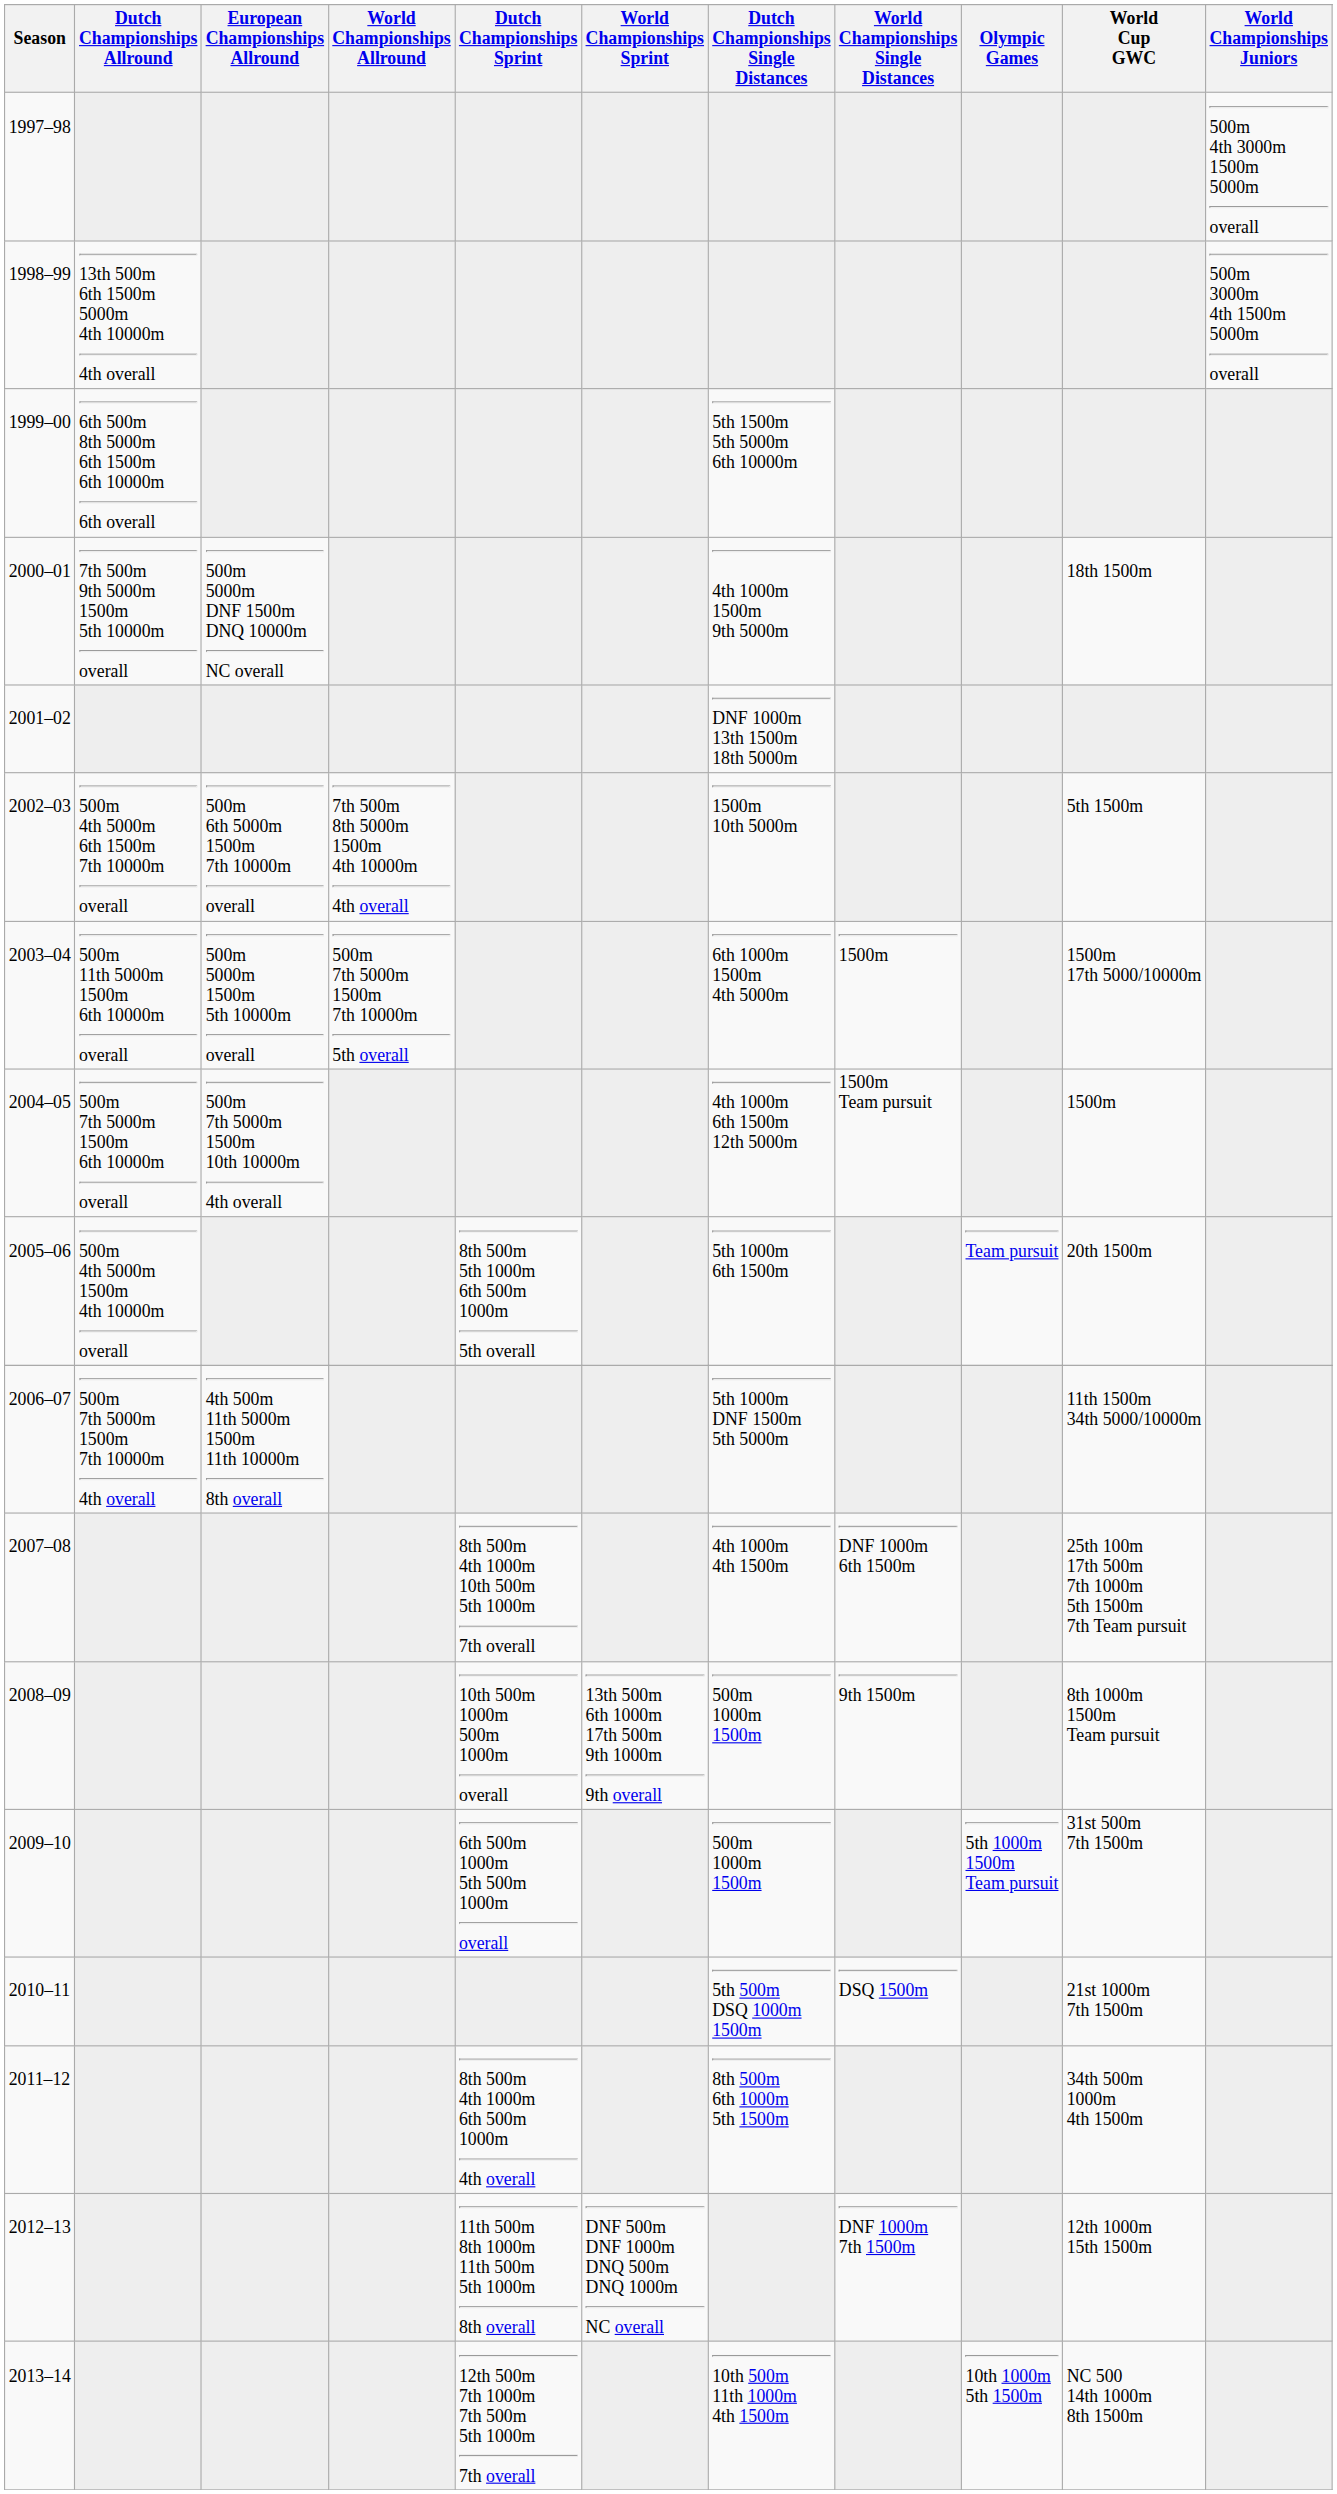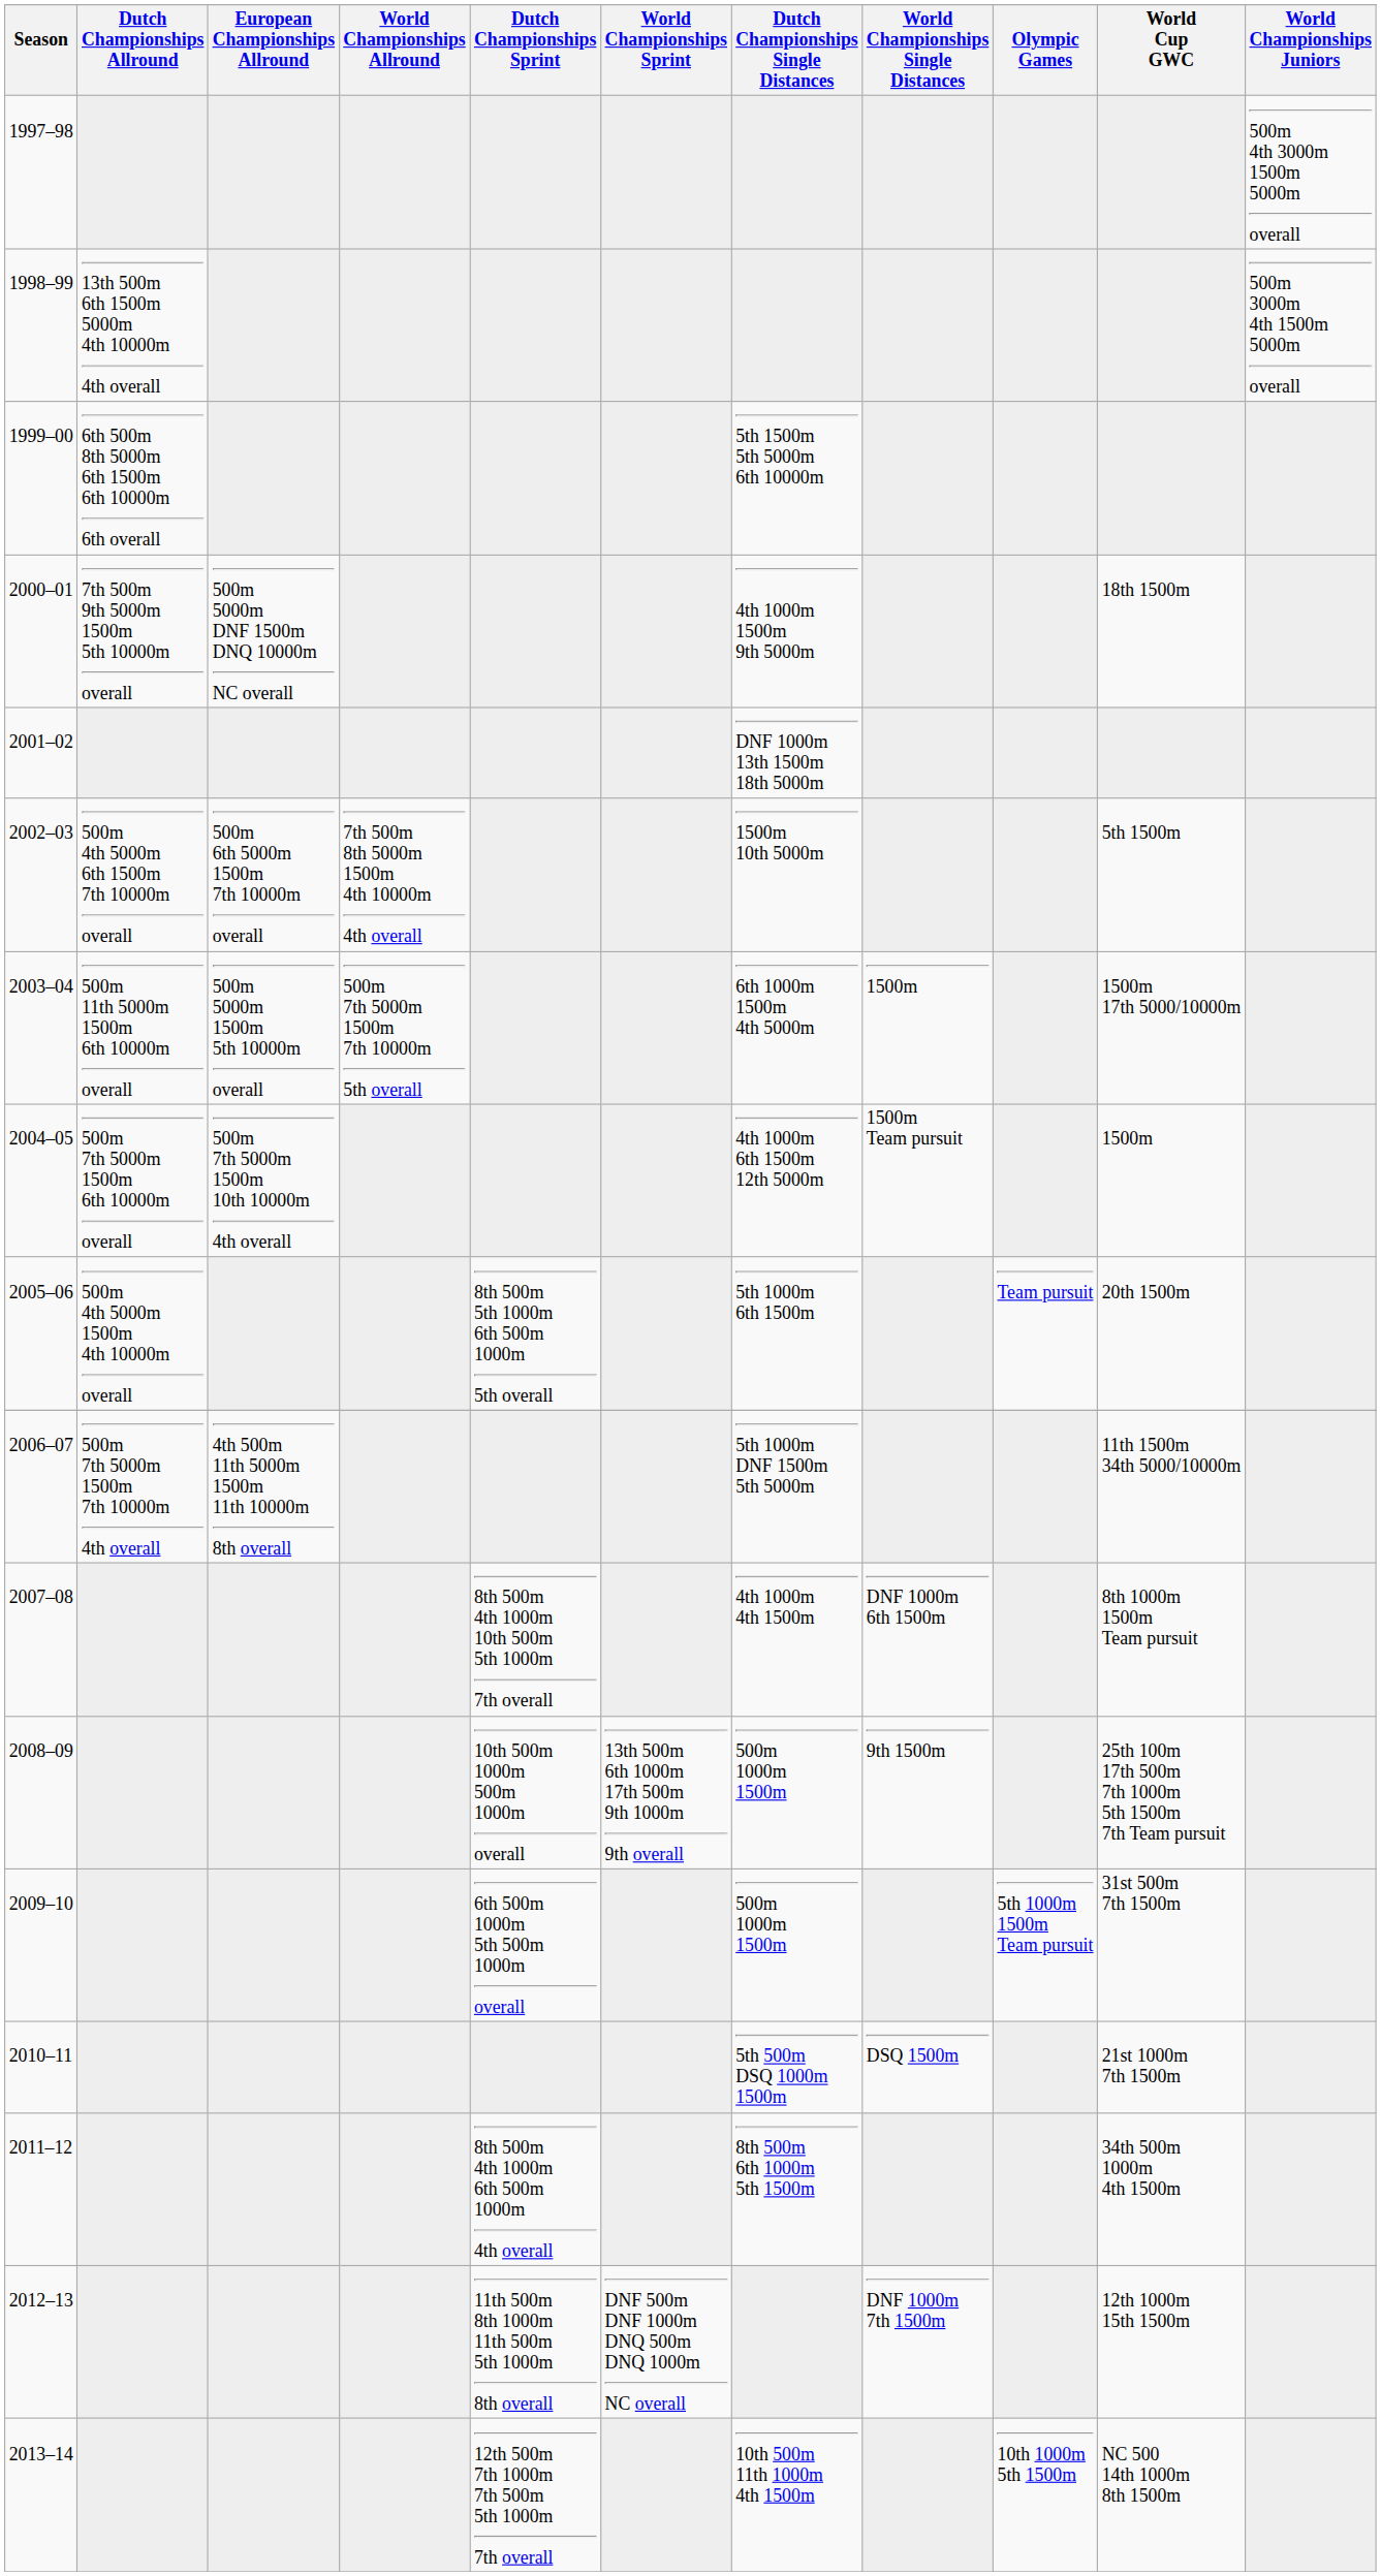 <table class="wikitable">
 <tr>
 </tr>
 <tr style="vertical-align: top;">
 <th><br> Season</th>
 <th><a href='#'>Dutch <br> Championships <br> Allround</a></th>
 <th><a href='#'>European <br> Championships <br> Allround</a></th>
 <th><a href='#'>World <br> Championships <br> Allround</a></th>
 <th><a href='#'>Dutch <br> Championships <br> Sprint</a></th>
 <th><a href='#'>World <br> Championships <br> Sprint</a></th>
 <th><a href='#'>Dutch <br> Championships <br> Single <br> Distances</a></th>
 <th><a href='#'>World <br> Championships <br> Single <br> Distances</a></th>
 <th> <br> <a href='#'>Olympic <br> Games</a></th>
 <th>World <br> Cup <br> GWC</th>
 <th><a href='#'>World <br> Championships <br> Juniors</a></th>
 </tr>
 <tr style="vertical-align: top;">
 <td><br> 1997–98</td>
 <td bgcolor=#EEEEEE></td>
 <td bgcolor=#EEEEEE></td>
 <td bgcolor=#EEEEEE></td>
 <td bgcolor=#EEEEEE></td>
 <td bgcolor=#EEEEEE></td>
 <td bgcolor=#EEEEEE></td>
 <td bgcolor=#EEEEEE></td>
 <td bgcolor=#EEEEEE></td>
 <td bgcolor=#EEEEEE></td>
 <td> <hr>  500m <br> 4th 3000m <br>  1500m <br>  5000m <hr>  overall</td>
 </tr>
 <tr style="vertical-align: top;">
 <td><br> 1998–99</td>
 <td> <hr> 13th 500m <br> 6th 1500m <br>  5000m <br> 4th 10000m <hr> 4th overall</td>
 <td bgcolor=#EEEEEE></td>
 <td bgcolor=#EEEEEE></td>
 <td bgcolor=#EEEEEE></td>
 <td bgcolor=#EEEEEE></td>
 <td bgcolor=#EEEEEE></td>
 <td bgcolor=#EEEEEE></td>
 <td bgcolor=#EEEEEE></td>
 <td bgcolor=#EEEEEE></td>
 <td> <hr>  500m <br>  3000m <br> 4th 1500m <br>  5000m <hr>  overall</td>
 </tr>
 <tr style="vertical-align: top;">
 <td><br> 1999–00</td>
 <td> <hr> 6th 500m <br> 8th 5000m <br> 6th 1500m <br> 6th 10000m <hr> 6th overall</td>
 <td bgcolor=#EEEEEE></td>
 <td bgcolor=#EEEEEE></td>
 <td bgcolor=#EEEEEE></td>
 <td bgcolor=#EEEEEE></td>
 <td> <hr> 5th 1500m <br> 5th 5000m <br> 6th 10000m</td>
 <td bgcolor=#EEEEEE></td>
 <td bgcolor=#EEEEEE></td>
 <td bgcolor=#EEEEEE></td>
 <td bgcolor=#EEEEEE></td>
 </tr>
 <tr style="vertical-align: top;">
 <td><br> 2000–01</td>
 <td> <hr> 7th 500m <br> 9th 5000m <br>  1500m <br> 5th 10000m <hr>  overall</td>
 <td> <hr>  500m <br>  5000m <br> DNF 1500m <br> DNQ 10000m <hr> NC overall</td>
 <td bgcolor=#EEEEEE></td>
 <td bgcolor=#EEEEEE></td>
 <td bgcolor=#EEEEEE></td>
 <td> <hr> <br> 4th 1000m <br>  1500m <br> 9th 5000m</td>
 <td bgcolor=#EEEEEE></td>
 <td bgcolor=#EEEEEE></td>
 <td><br> 18th 1500m</td>
 <td bgcolor=#EEEEEE></td>
 </tr>
 <tr style="vertical-align: top;">
 <td><br> 2001–02</td>
 <td bgcolor=#EEEEEE></td>
 <td bgcolor=#EEEEEE></td>
 <td bgcolor=#EEEEEE></td>
 <td bgcolor=#EEEEEE></td>
 <td bgcolor=#EEEEEE></td>
 <td> <hr> DNF 1000m <br> 13th 1500m <br> 18th 5000m</td>
 <td bgcolor=#EEEEEE></td>
 <td bgcolor=#EEEEEE></td>
 <td bgcolor=#EEEEEE></td>
 <td bgcolor=#EEEEEE></td>
 </tr>
 <tr style="vertical-align: top;">
 <td><br> 2002–03</td>
 <td> <hr>  500m <br> 4th 5000m <br> 6th 1500m <br> 7th 10000m <hr>  overall</td>
 <td> <hr>  500m <br> 6th 5000m <br>  1500m <br> 7th 10000m <hr>  overall</td>
 <td> <hr> 7th 500m <br> 8th 5000m <br>  1500m <br> 4th 10000m <hr> 4th <a href='#'>overall</a></td>
 <td bgcolor=#EEEEEE></td>
 <td bgcolor=#EEEEEE></td>
 <td> <hr>  1500m <br> 10th 5000m</td>
 <td bgcolor=#EEEEEE></td>
 <td bgcolor=#EEEEEE></td>
 <td><br> 5th 1500m</td>
 <td bgcolor=#EEEEEE></td>
 </tr>
 <tr style="vertical-align: top;">
 <td><br> 2003–04</td>
 <td> <hr>  500m <br> 11th 5000m <br>  1500m <br> 6th 10000m <hr>  overall</td>
 <td> <hr>  500m <br>  5000m <br>  1500m <br> 5th 10000m <hr>  overall</td>
 <td> <hr>  500m <br> 7th 5000m <br>  1500m <br> 7th 10000m <hr> 5th <a href='#'>overall</a></td>
 <td bgcolor=#EEEEEE></td>
 <td bgcolor=#EEEEEE></td>
 <td> <hr> 6th 1000m <br>  1500m <br> 4th 5000m</td>
 <td> <hr>  1500m</td>
 <td bgcolor=#EEEEEE></td>
 <td><br>  1500m <br> 17th 5000/10000m</td>
 <td bgcolor=#EEEEEE></td>
 </tr>
 <tr style="vertical-align: top;">
 <td><br> 2004–05</td>
 <td> <hr>  500m <br> 7th 5000m <br>  1500m <br> 6th 10000m <hr>  overall</td>
 <td> <hr>  500m <br> 7th 5000m <br>  1500m <br> 10th 10000m <hr> 4th overall</td>
 <td bgcolor=#EEEEEE></td>
 <td bgcolor=#EEEEEE></td>
 <td bgcolor=#EEEEEE></td>
 <td> <hr> 4th 1000m <br> 6th 1500m <br> 12th 5000m</td>
 <td>  1500m <br>  Team pursuit</td>
 <td bgcolor=#EEEEEE></td>
 <td><br>  1500m</td>
 <td bgcolor=#EEEEEE></td>
 </tr>
 <tr style="vertical-align: top;">
 <td><br> 2005–06</td>
 <td> <hr>  500m <br> 4th 5000m <br>  1500m <br> 4th 10000m <hr>  overall</td>
 <td bgcolor=#EEEEEE></td>
 <td bgcolor=#EEEEEE></td>
 <td> <hr> 8th 500m <br> 5th 1000m <br> 6th 500m <br>  1000m <hr> 5th overall</td>
 <td bgcolor=#EEEEEE></td>
 <td> <hr> 5th 1000m <br> 6th 1500m</td>
 <td bgcolor=#EEEEEE></td>
 <td> <hr>  <a href='#'>Team pursuit</a></td>
 <td><br> 20th 1500m</td>
 <td bgcolor=#EEEEEE></td>
 </tr>
 <tr style="vertical-align: top;">
 </tr>
 <tr style="vertical-align: top;">
 <td><br> 2006–07</td>
 <td> <hr>  500m <br> 7th 5000m <br>  1500m <br> 7th 10000m <hr> 4th <a href='#'>overall</a></td>
 <td> <hr> 4th 500m <br> 11th 5000m <br>  1500m <br> 11th 10000m <hr> 8th <a href='#'>overall</a></td>
 <td bgcolor=#EEEEEE></td>
 <td bgcolor=#EEEEEE></td>
 <td bgcolor=#EEEEEE></td>
 <td> <hr> 5th 1000m <br> DNF 1500m <br> 5th 5000m</td>
 <td bgcolor=#EEEEEE></td>
 <td bgcolor=#EEEEEE></td>
 <td><br> 11th 1500m <br> 34th 5000/10000m</td>
 <td bgcolor=#EEEEEE></td>
 </tr>
 <tr style="vertical-align: top;">
 <td><br> 2007–08</td>
 <td bgcolor=#EEEEEE></td>
 <td bgcolor=#EEEEEE></td>
 <td bgcolor=#EEEEEE></td>
 <td> <hr> 8th 500m <br> 4th 1000m <br> 10th 500m <br> 5th 1000m <hr> 7th overall</td>
 <td bgcolor=#EEEEEE></td>
 <td> <hr> 4th 1000m <br> 4th 1500m</td>
 <td> <hr> DNF 1000m <br> 6th 1500m</td>
 <td bgcolor=#EEEEEE></td>
-<td><br> 25th 100m <br> 17th 500m <br> 7th 1000m <br> 5th 1500m <br> 7th Team pursuit</td>
+<td><br> 8th 1000m <br>  1500m <br>  Team pursuit</td>
 <td bgcolor=#EEEEEE></td>
 </tr>
 <tr style="vertical-align: top;">
 <td><br> 2008–09</td>
 <td bgcolor=#EEEEEE></td>
 <td bgcolor=#EEEEEE></td>
 <td bgcolor=#EEEEEE></td>
 <td> <hr> 10th 500m <br>  1000m <br>  500m <br>  1000m <hr>  overall</td>
 <td> <hr> 13th 500m <br> 6th 1000m <br> 17th 500m <br> 9th 1000m <hr> 9th <a href='#'>overall</a></td>
 <td> <hr>  500m <br>  1000m <br>  <a href='#'>1500m</a></td>
 <td> <hr> 9th 1500m</td>
 <td bgcolor=#EEEEEE></td>
-<td><br> 8th 1000m <br>  1500m <br>  Team pursuit</td>
+<td><br> 25th 100m <br> 17th 500m <br> 7th 1000m <br> 5th 1500m <br> 7th Team pursuit</td>
 <td bgcolor=#EEEEEE></td>
 </tr>
 <tr style="vertical-align: top;">
 <td><br> 2009–10</td>
 <td bgcolor=#EEEEEE></td>
 <td bgcolor=#EEEEEE></td>
 <td bgcolor=#EEEEEE></td>
 <td> <hr> 6th 500m <br>  1000m <br> 5th 500m <br>  1000m <hr>  <a href='#'>overall</a></td>
 <td bgcolor=#EEEEEE></td>
 <td> <hr>  500m <br>  1000m <br>  <a href='#'>1500m</a></td>
 <td bgcolor=#EEEEEE></td>
 <td> <hr> 5th <a href='#'>1000m</a> <br>  <a href='#'>1500m</a> <br>  <a href='#'>Team pursuit</a></td>
 <td>31st 500m <br> 7th 1500m</td>
 <td bgcolor=#EEEEEE></td>
 </tr>
 <tr style="vertical-align: top;">
 <td><br> 2010–11</td>
 <td bgcolor=#EEEEEE></td>
 <td bgcolor=#EEEEEE></td>
 <td bgcolor=#EEEEEE></td>
 <td bgcolor=#EEEEEE></td>
 <td bgcolor=#EEEEEE></td>
 <td> <hr> 5th <a href='#'>500m</a> <br> DSQ <a href='#'>1000m</a> <br>  <a href='#'>1500m</a></td>
 <td> <hr> DSQ <a href='#'>1500m</a></td>
 <td bgcolor=#EEEEEE></td>
 <td><br> 21st 1000m <br> 7th 1500m</td>
 <td bgcolor=#EEEEEE></td>
 </tr>
 <tr style="vertical-align: top;">
 <td><br> 2011–12</td>
 <td bgcolor=#EEEEEE></td>
 <td bgcolor=#EEEEEE></td>
 <td bgcolor=#EEEEEE></td>
 <td> <hr> 8th 500m <br> 4th 1000m <br> 6th 500m <br>  1000m <hr> 4th <a href='#'>overall</a></td>
 <td bgcolor=#EEEEEE></td>
 <td> <hr> 8th <a href='#'>500m</a> <br> 6th <a href='#'>1000m</a> <br> 5th <a href='#'>1500m</a></td>
 <td bgcolor=#EEEEEE></td>
 <td bgcolor=#EEEEEE></td>
 <td><br> 34th 500m <br>  1000m <br> 4th 1500m</td>
 <td bgcolor=#EEEEEE></td>
 </tr>
 <tr style="vertical-align: top;">
 <td><br> 2012–13</td>
 <td bgcolor=#EEEEEE></td>
 <td bgcolor=#EEEEEE></td>
 <td bgcolor=#EEEEEE></td>
 <td> <hr> 11th 500m <br> 8th 1000m <br> 11th 500m <br> 5th 1000m <hr> 8th <a href='#'>overall</a></td>
 <td> <hr> DNF 500m <br> DNF 1000m <br> DNQ 500m <br> DNQ 1000m <hr> NC <a href='#'>overall</a></td>
 <td bgcolor=#EEEEEE></td>
 <td> <hr> DNF <a href='#'>1000m</a> <br> 7th <a href='#'>1500m</a></td>
 <td bgcolor=#EEEEEE></td>
 <td><br> 12th 1000m <br> 15th 1500m</td>
 <td bgcolor=#EEEEEE></td>
 </tr>
 <tr style="vertical-align: top;">
 <td><br> 2013–14</td>
 <td bgcolor=#EEEEEE></td>
 <td bgcolor=#EEEEEE></td>
 <td bgcolor=#EEEEEE></td>
 <td> <hr> 12th 500m <br> 7th 1000m <br> 7th 500m <br> 5th 1000m <hr> 7th <a href='#'>overall</a></td>
 <td bgcolor=#EEEEEE></td>
 <td> <hr> 10th <a href='#'>500m</a> <br> 11th <a href='#'>1000m</a> <br> 4th <a href='#'>1500m</a></td>
 <td bgcolor=#EEEEEE></td>
 <td> <hr> 10th <a href='#'>1000m</a> <br> 5th <a href='#'>1500m</a></td>
 <td><br> NC 500 <br> 14th 1000m <br> 8th 1500m</td>
 <td bgcolor=#EEEEEE></td>
 </tr>
 </table>
